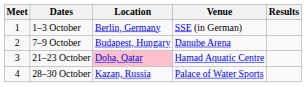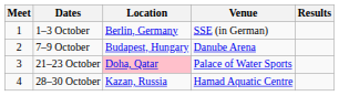 <table class=wikitable>
 <tr>
 <th>Meet</th>
 <th>Dates</th>
 <th>Location</th>
 <th>Venue</th>
 <th>Results</th>
 </tr>
 <tr>
 <td align=center>1</td>
 <td>1–3 October</td>
 <td> <a href='#'>Berlin, Germany</a></td>
 <td><a href='#'>SSE</a> (in German)</td>
 <td></td>
 </tr>
 <tr>
 <td align=center>2</td>
 <td>7–9 October</td>
 <td> <a href='#'>Budapest, Hungary</a></td>
 <td><a href='#'>Danube Arena</a></td>
 <td></td>
 </tr>
 <tr>
 <td align=center>3</td>
 <td>21–23 October</td>
 <td style="background: pink;"> <a href='#'>Doha, Qatar</a></td>
-<td><a href='#'>Hamad Aquatic Centre</a></td>
+<td><a href='#'>Palace of Water Sports</a></td>
 <td></td>
 </tr>
 <tr>
 <td align=center>4</td>
 <td>28–30 October</td>
 <td> <a href='#'>Kazan, Russia</a></td>
-<td><a href='#'>Palace of Water Sports</a></td>
+<td><a href='#'>Hamad Aquatic Centre</a></td>
 <td></td>
 </tr>
 </table>
